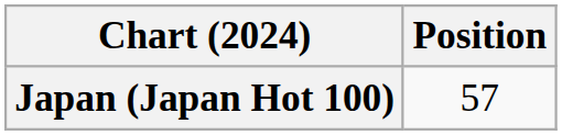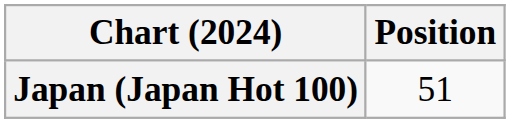 <table class="wikitable plainrowheaders" style="text-align:center">
 <tr>
 <th scope="col">Chart (2024)</th>
 <th scope="col">Position</th>
 </tr>
 <tr>
 <th scope="row">Japan (Japan Hot 100)</th>
-<td>57</td>
+<td>51</td>
 </tr>
 </table>
